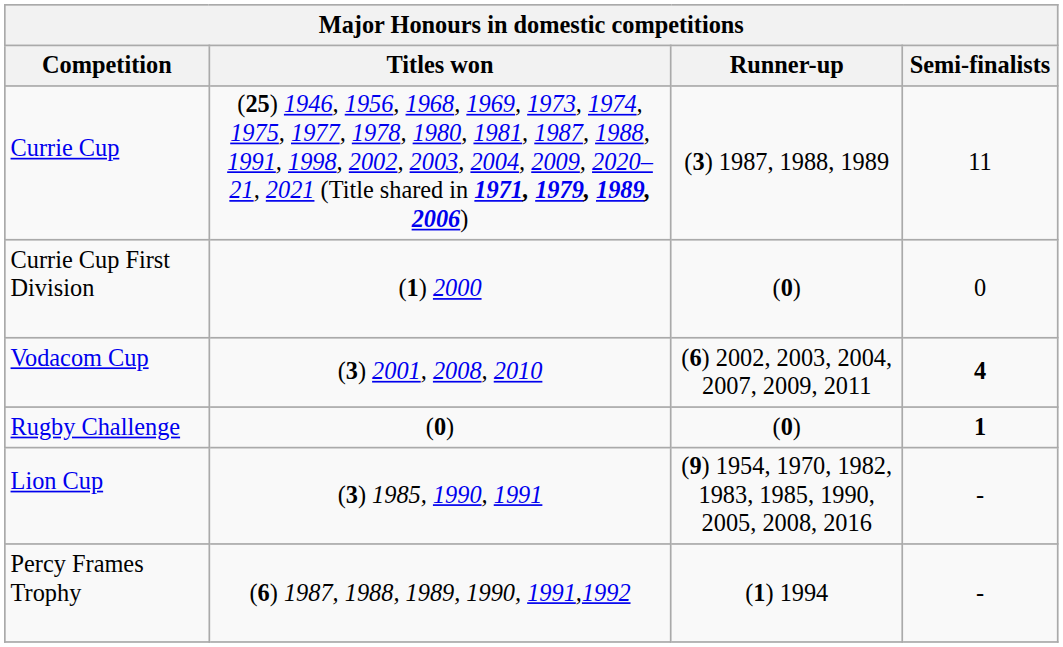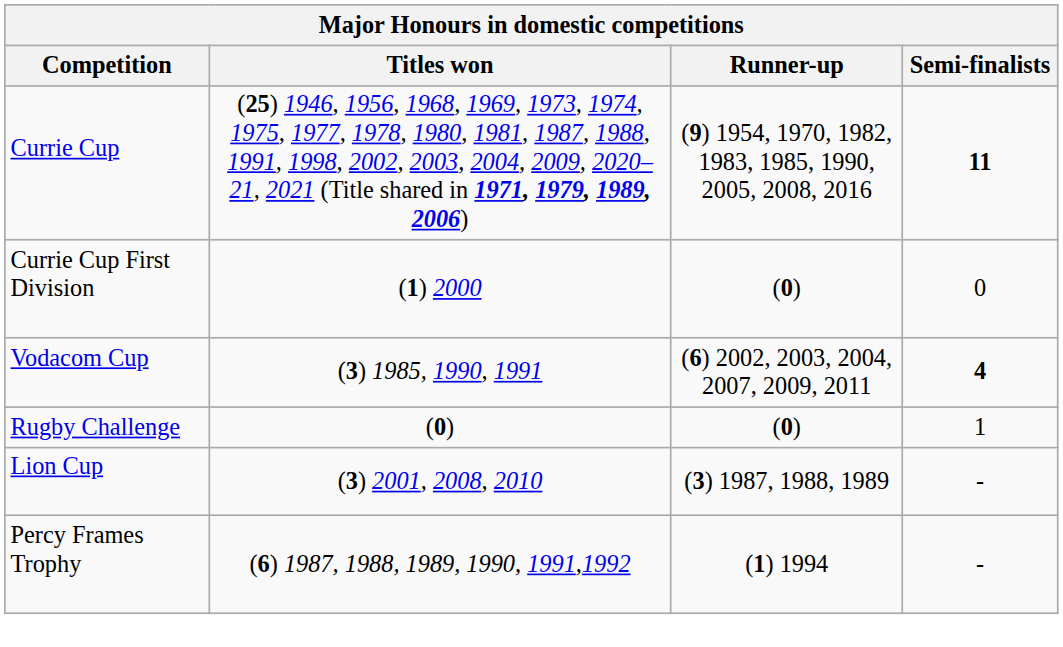 <table class="wikitable collapsible sortable" style="text-align:center; font-size:90%; width:100%;">
 <tr>
 <th colspan=7>Major Honours in domestic competitions</th>
 </tr>
 <tr>
 <th style="width:5%;">Competition</th>
 <th style="width:20%;">Titles won</th>
 <th style="width:10%;">Runner-up</th>
 <th style="width:5%;">Semi-finalists<br></th>
 </tr>
 <tr>
 <td style="text-align:left;"><a href='#'>Currie Cup</a> <br> <br></td>
 <td>(<strong>25</strong>) <em><a href='#'>1946</a>, <a href='#'>1956</a>, <a href='#'>1968</a>, <a href='#'>1969</a>, <a href='#'>1973</a>, <a href='#'>1974</a>, <a href='#'>1975</a>, <a href='#'>1977</a>, <a href='#'>1978</a>, <a href='#'>1980</a>, <a href='#'>1981</a>, <a href='#'>1987</a>, <a href='#'>1988</a>, <a href='#'>1991</a>, <a href='#'>1998</a>, <a href='#'>2002</a>, <a href='#'>2003</a>, <a href='#'>2004</a>, <a href='#'>2009</a>, <a href='#'>2020–21</a>, <a href='#'>2021</a></em> (Title shared in <strong><em><a href='#'>1971</a>, <a href='#'>1979</a>, <a href='#'>1989</a>, <a href='#'>2006</a></em></strong>)</td>
-<td>(<strong>3</strong>) 1987, 1988, 1989</td>
-<td>11</td>
+<td>(<strong>9</strong>) 1954, 1970, 1982, 1983, 1985, 1990, 2005, 2008, 2016</td>
+<td><strong>11</strong></td>
 </tr>
 <tr>
 <td style="text-align:left;">Currie Cup First Division <br> <br></td>
 <td>(<strong>1</strong>) <em><a href='#'>2000</a></em></td>
 <td>(<strong>0</strong>)</td>
 <td>0</td>
 </tr>
 <tr>
 <td style="text-align:left;"><a href='#'>Vodacom Cup</a> <br> <br></td>
-<td>(<strong>3</strong>) <em><a href='#'>2001</a>, <a href='#'>2008</a>, <a href='#'>2010</a></em></td>
+<td>(<strong>3</strong>) <em>1985, <a href='#'>1990</a>, <a href='#'>1991</a></em></td>
 <td>(<strong>6</strong>) 2002, 2003, 2004, 2007, 2009, 2011</td>
 <td><strong>4</strong></td>
 </tr>
 <tr>
 <td style="text-align:left;"><a href='#'>Rugby Challenge</a></td>
 <td>(<strong>0</strong>)</td>
 <td>(<strong>0</strong>)</td>
-<td><strong>1</strong></td>
+<td>1</td>
 </tr>
 <tr>
 <td style="text-align:left;"><a href='#'>Lion Cup</a> <br> <br></td>
-<td>(<strong>3</strong>) <em>1985, <a href='#'>1990</a>, <a href='#'>1991</a></em></td>
-<td>(<strong>9</strong>) 1954, 1970, 1982, 1983, 1985, 1990, 2005, 2008, 2016</td>
+<td>(<strong>3</strong>) <em><a href='#'>2001</a>, <a href='#'>2008</a>, <a href='#'>2010</a></em></td>
+<td>(<strong>3</strong>) 1987, 1988, 1989</td>
 <td>-</td>
 </tr>
 <tr>
 <td style="text-align:left;">Percy Frames Trophy  <br> <br></td>
 <td>(<strong>6</strong>) <em>1987, 1988, 1989, 1990, <a href='#'>1991</a>,<a href='#'>1992</a></em></td>
 <td>(<strong>1</strong>) 1994</td>
 <td>-</td>
 </tr>
 </table>
